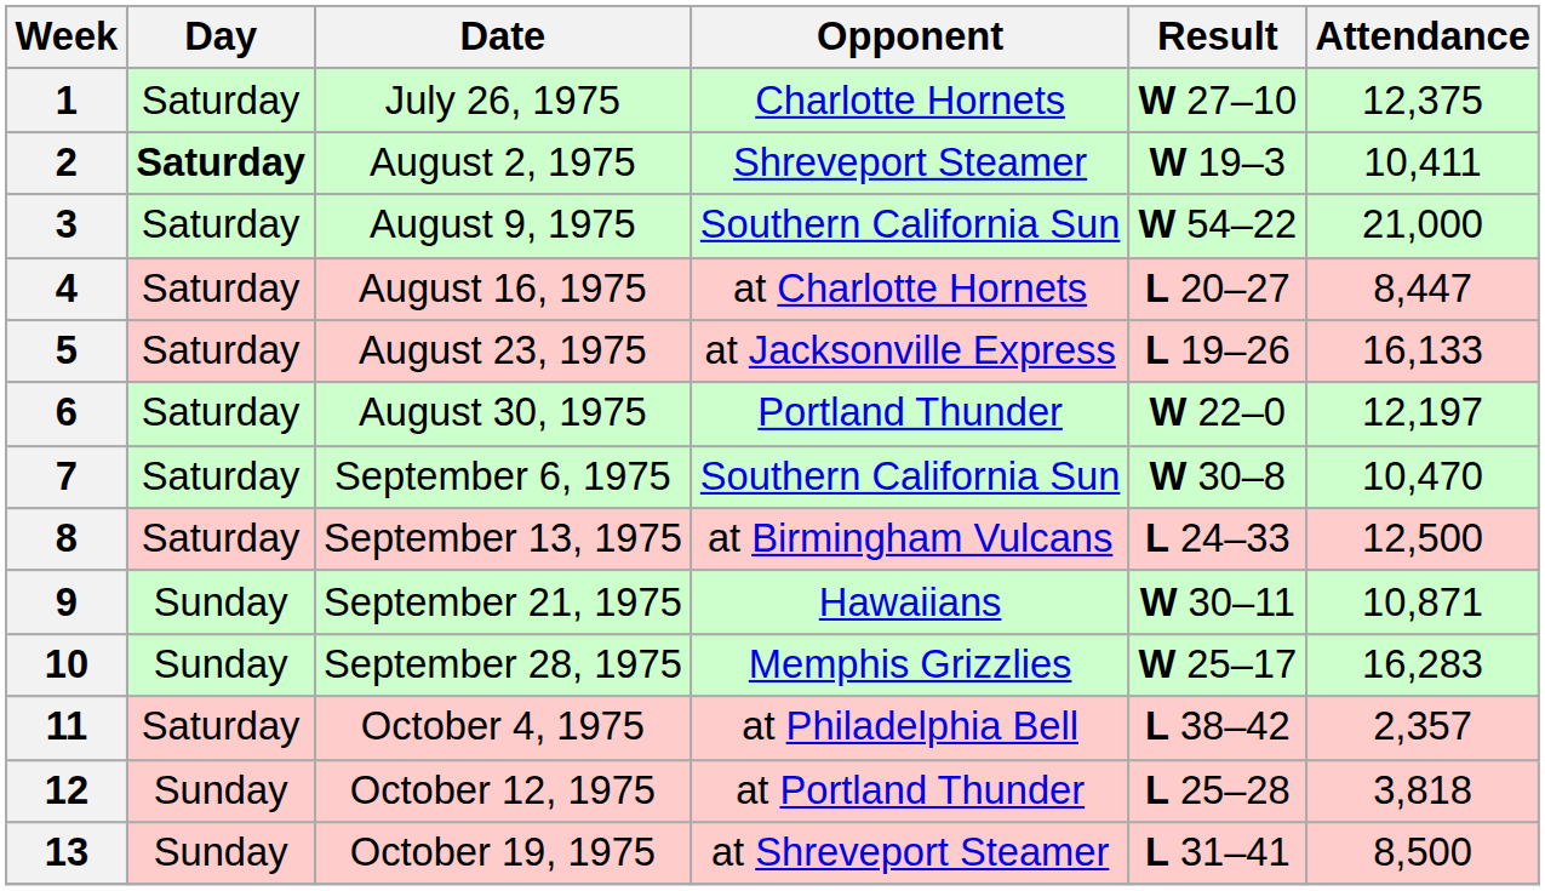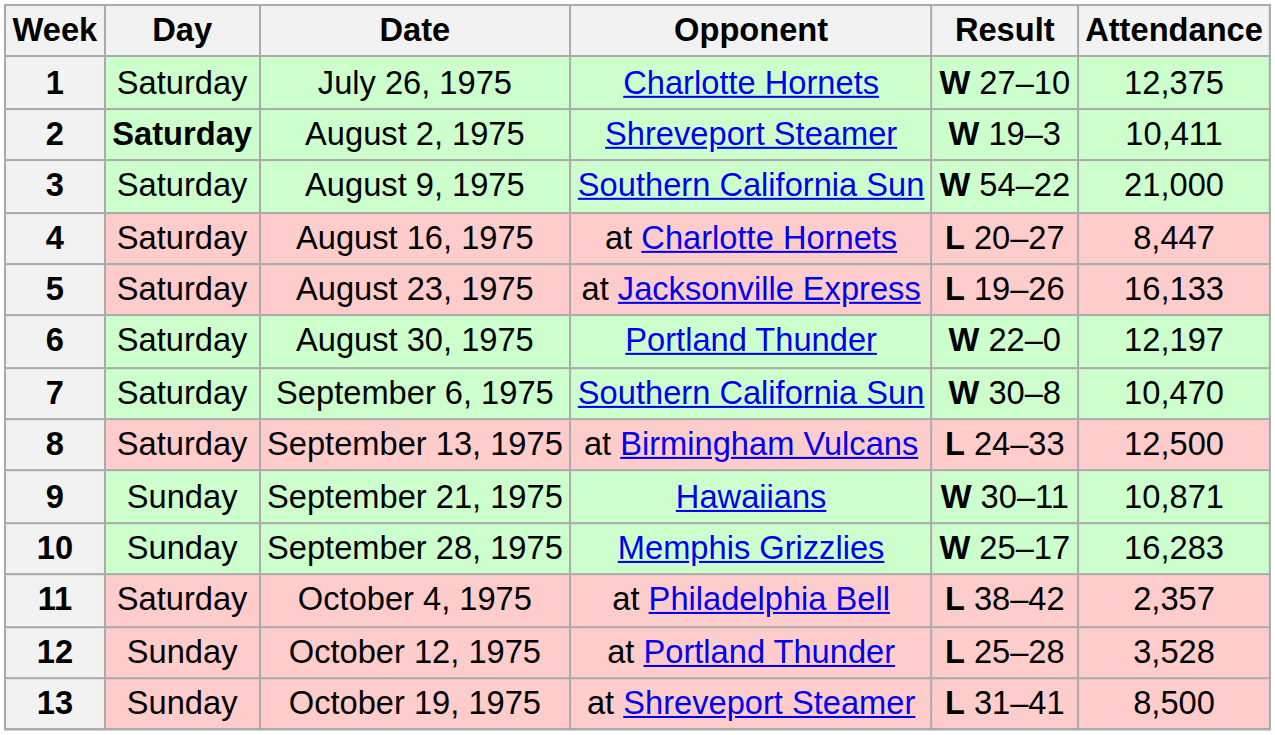 <table class="wikitable">
 <tr>
 <th>Week</th>
 <th>Day</th>
 <th>Date</th>
 <th>Opponent</th>
 <th>Result</th>
 <th>Attendance</th>
 </tr>
 <tr --- align="center" bgcolor="#CCFFCC">
 <th>1</th>
 <td>Saturday</td>
 <td>July 26, 1975</td>
 <td><a href='#'>Charlotte Hornets</a></td>
 <td><strong>W</strong> 27–10</td>
 <td>12,375</td>
 </tr>
 <tr --- align="center" bgcolor="#CCFFCC">
 <th>2</th>
 <td><strong>Saturday</strong></td>
 <td>August 2, 1975</td>
 <td><a href='#'>Shreveport Steamer</a></td>
 <td><strong>W</strong> 19–3</td>
 <td>10,411</td>
 </tr>
 <tr --- align="center" bgcolor="#CCFFCC">
 <th>3</th>
 <td>Saturday</td>
 <td>August 9, 1975</td>
 <td><a href='#'>Southern California Sun</a></td>
 <td><strong>W</strong> 54–22</td>
 <td>21,000</td>
 </tr>
 <tr --- align="center" bgcolor="#FFCCCC">
 <th>4</th>
 <td>Saturday</td>
 <td>August 16, 1975</td>
 <td>at <a href='#'>Charlotte Hornets</a></td>
 <td><strong>L</strong> 20–27</td>
 <td>8,447</td>
 </tr>
 <tr --- align="center" bgcolor="#FFCCCC">
 <th>5</th>
 <td>Saturday</td>
 <td>August 23, 1975</td>
 <td>at <a href='#'>Jacksonville Express</a></td>
 <td><strong>L</strong> 19–26</td>
 <td>16,133</td>
 </tr>
 <tr --- align="center" bgcolor="#CCFFCC">
 <th>6</th>
 <td>Saturday</td>
 <td>August 30, 1975</td>
 <td><a href='#'>Portland Thunder</a></td>
 <td><strong>W</strong> 22–0</td>
 <td>12,197</td>
 </tr>
 <tr --- align="center" bgcolor="#CCFFCC">
 <th>7</th>
 <td>Saturday</td>
 <td>September 6, 1975</td>
 <td><a href='#'>Southern California Sun</a></td>
 <td><strong>W</strong> 30–8</td>
 <td>10,470</td>
 </tr>
 <tr --- align="center" bgcolor="#FFCCCC">
 <th>8</th>
 <td>Saturday</td>
 <td>September 13, 1975</td>
 <td>at <a href='#'>Birmingham Vulcans</a></td>
 <td><strong>L</strong> 24–33</td>
 <td>12,500</td>
 </tr>
 <tr --- align="center" bgcolor="#CCFFCC">
 <th>9</th>
 <td>Sunday</td>
 <td>September 21, 1975</td>
 <td><a href='#'>Hawaiians</a></td>
 <td><strong>W</strong> 30–11</td>
 <td>10,871</td>
 </tr>
 <tr --- align="center" bgcolor="#CCFFCC">
 <th>10</th>
 <td>Sunday</td>
 <td>September 28, 1975</td>
 <td><a href='#'>Memphis Grizzlies</a></td>
 <td><strong>W</strong> 25–17</td>
 <td>16,283</td>
 </tr>
 <tr --- align="center" bgcolor="#FFCCCC">
 <th>11</th>
 <td>Saturday</td>
 <td>October 4, 1975</td>
 <td>at <a href='#'>Philadelphia Bell</a></td>
 <td><strong>L</strong> 38–42</td>
 <td>2,357</td>
 </tr>
 <tr --- align="center" bgcolor="#FFCCCC">
 <th>12</th>
 <td>Sunday</td>
 <td>October 12, 1975</td>
 <td>at <a href='#'>Portland Thunder</a></td>
 <td><strong>L</strong> 25–28</td>
-<td>3,818</td>
+<td>3,528</td>
 </tr>
 <tr --- align="center" bgcolor="#FFCCCC">
 <th>13</th>
 <td>Sunday</td>
 <td>October 19, 1975</td>
 <td>at <a href='#'>Shreveport Steamer</a></td>
 <td><strong>L</strong> 31–41</td>
 <td>8,500</td>
 </tr>
 <tr --->
 </tr>
 </table>
